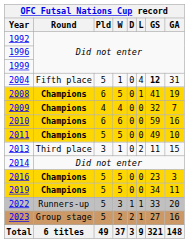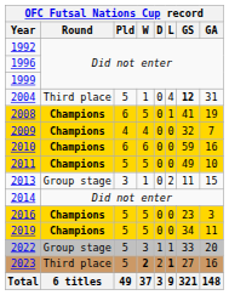 <table class="wikitable" style="text-align:center;">
 <tr>
 <th colspan="8"><a href='#'>OFC Futsal Nations Cup</a> record</th>
 </tr>
 <tr>
 <th>Year</th>
 <th>Round</th>
 <th>Pld</th>
 <th>W</th>
 <th>D</th>
 <th>L</th>
 <th>GS</th>
 <th>GA</th>
 </tr>
 <tr>
 <td> <a href='#'>1992</a></td>
 <td colspan=7 rowspan=3><em>Did not enter</em></td>
 </tr>
 <tr>
 <td> <a href='#'>1996</a></td>
 </tr>
 <tr>
 <td> <a href='#'>1999</a></td>
 </tr>
 <tr>
 <td> <a href='#'>2004</a></td>
-<td>Fifth place</td>
+<td>Third place</td>
 <td>5</td>
 <td>1</td>
 <td>0</td>
 <td>4</td>
 <td><strong>12</strong></td>
 <td>31</td>
 </tr>
 <tr style="background:gold">
 <td> <a href='#'>2008</a></td>
 <td><strong>Champions</strong></td>
 <td>6</td>
 <td>5</td>
 <td>0</td>
 <td>1</td>
 <td>41</td>
 <td>19</td>
 </tr>
 <tr style="background:gold">
 <td> <a href='#'>2009</a></td>
 <td><strong>Champions</strong></td>
 <td>4</td>
 <td>4</td>
 <td>0</td>
 <td>0</td>
 <td>32</td>
 <td>7</td>
 </tr>
 <tr style="background:gold">
 <td> <a href='#'>2010</a></td>
 <td><strong>Champions</strong></td>
 <td>6</td>
 <td>6</td>
 <td>0</td>
 <td>0</td>
 <td>59</td>
 <td>16</td>
 </tr>
 <tr style="background:gold">
 <td> <a href='#'>2011</a></td>
 <td><strong>Champions</strong></td>
 <td>5</td>
 <td>5</td>
 <td>0</td>
 <td>0</td>
 <td>49</td>
 <td>10</td>
 </tr>
 <tr>
 <td> <a href='#'>2013</a></td>
-<td>Third place</td>
+<td>Group stage</td>
 <td>3</td>
 <td>1</td>
 <td>0</td>
 <td>2</td>
 <td>11</td>
 <td>15</td>
 </tr>
 <tr>
 <td> <a href='#'>2014</a></td>
 <td colspan=7><em>Did not enter</em></td>
 </tr>
 <tr style="background:gold">
 <td> <a href='#'>2016</a></td>
 <td><strong>Champions</strong></td>
 <td>5</td>
 <td>5</td>
 <td>0</td>
 <td>0</td>
 <td>23</td>
 <td>3</td>
 </tr>
 <tr style="background:gold">
 <td> <a href='#'>2019</a></td>
 <td><strong>Champions</strong></td>
 <td>5</td>
 <td>5</td>
 <td>0</td>
 <td>0</td>
 <td>34</td>
 <td>11</td>
 </tr>
 <tr style="background:silver">
 <td> <a href='#'>2022</a></td>
-<td>Runners-up</td>
+<td>Group stage</td>
 <td>5</td>
 <td>3</td>
 <td>1</td>
 <td>1</td>
 <td>33</td>
 <td>20</td>
 </tr>
 <tr style="background:#cc9966">
 <td> <a href='#'>2023</a></td>
-<td>Group stage</td>
+<td>Third place</td>
 <td>5</td>
+<td><strong>2</strong></td>
 <td>2</td>
-<td>2</td>
-<td>1</td>
+<td><strong>1</strong></td>
 <td>27</td>
 <td>16</td>
 </tr>
 <tr>
 <th><strong>Total</strong></th>
 <th>6 titles</th>
 <th>49</th>
 <th>37</th>
 <th>3</th>
 <th>9</th>
 <th>321</th>
 <th>148</th>
 </tr>
 </table>
